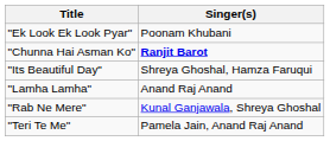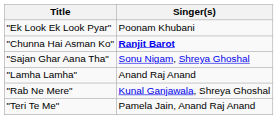 <table class="wikitable">
 <tr>
 <th>Title</th>
 <th>Singer(s)</th>
 </tr>
 <tr>
 <td>"Ek Look Ek Look Pyar"</td>
 <td>Poonam Khubani</td>
 </tr>
 <tr>
 <td>"Chunna Hai Asman Ko"</td>
 <td><strong><a href='#'>Ranjit Barot</a></strong></td>
 </tr>
 <tr>
-<td>"Its Beautiful Day"</td>
-<td>Shreya Ghoshal, Hamza Faruqui</td>
+<td>"Sajan Ghar Aana Tha"</td>
+<td><a href='#'>Sonu Nigam</a>, <a href='#'>Shreya Ghoshal</a></td>
 </tr>
 <tr>
 <td>"Lamha Lamha"</td>
 <td>Anand Raj Anand</td>
 </tr>
 <tr>
 <td>"Rab Ne Mere"</td>
 <td><a href='#'>Kunal Ganjawala</a>, Shreya Ghoshal</td>
 </tr>
 <tr>
 <td>"Teri Te Me"</td>
 <td>Pamela Jain, Anand Raj Anand</td>
 </tr>
 </table>
